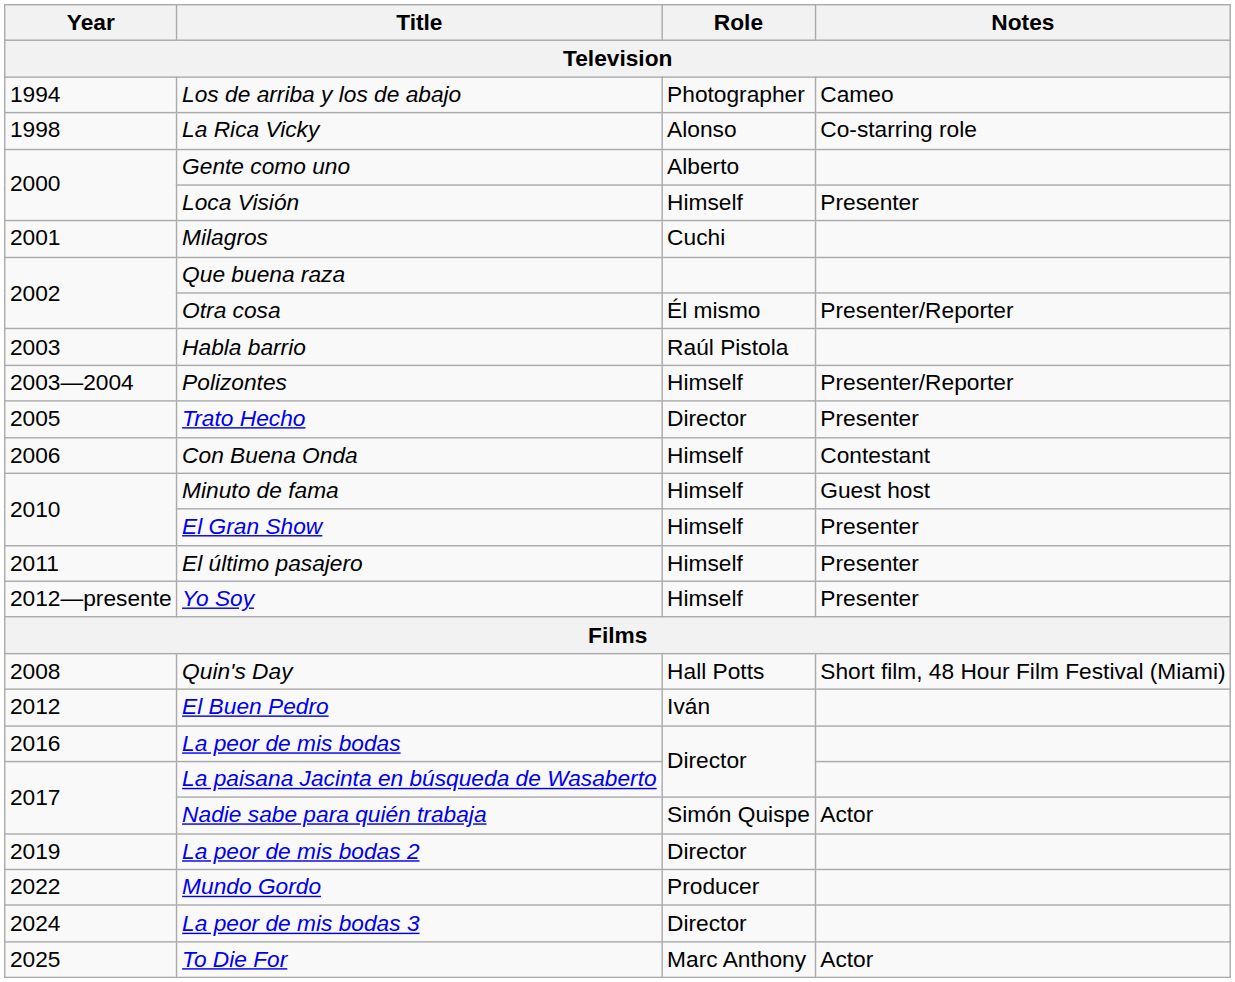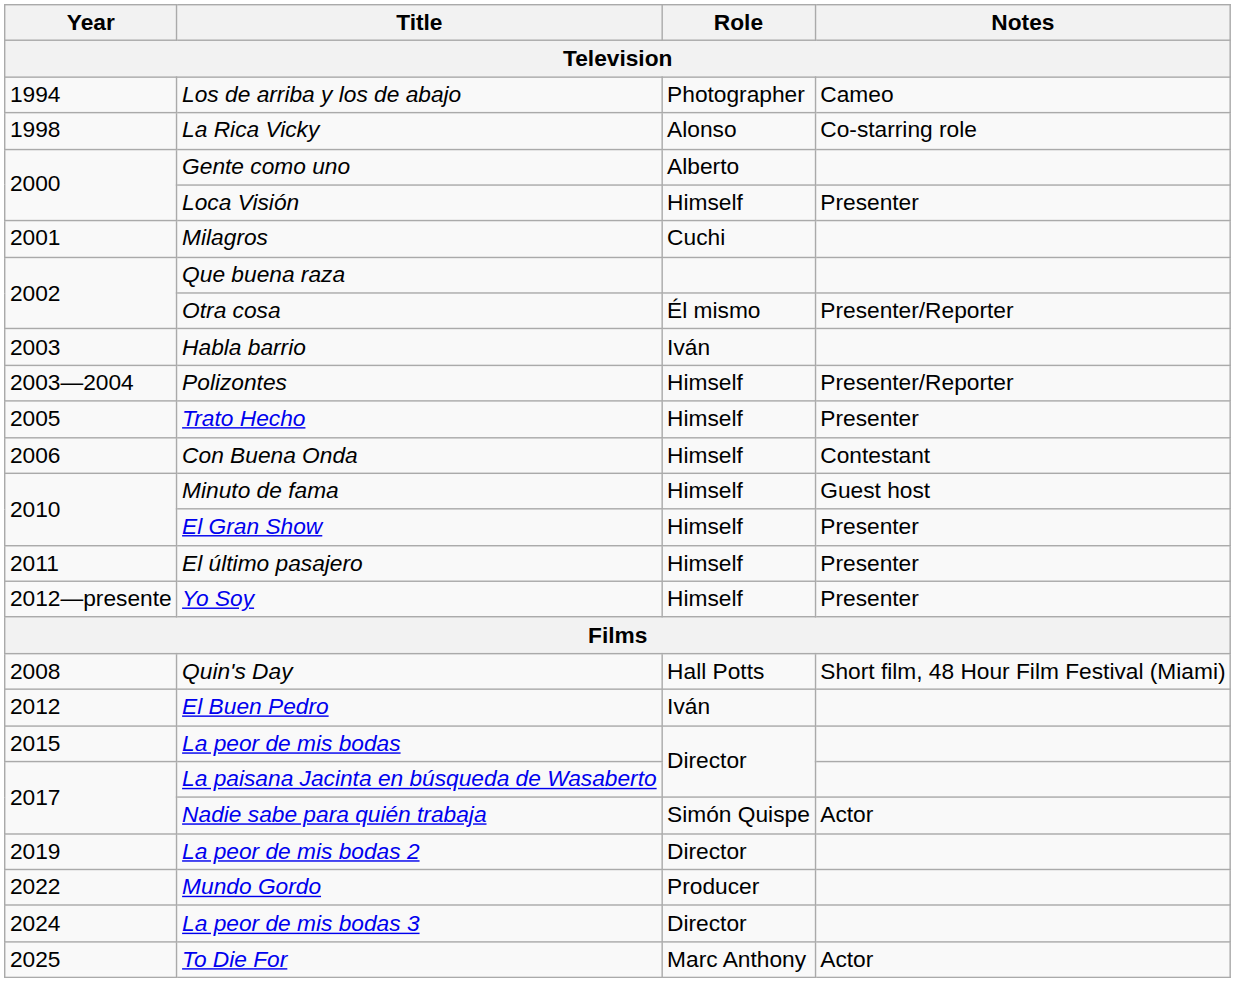 <table class="wikitable">
 <tr>
 <th>Year</th>
 <th>Title</th>
 <th>Role</th>
 <th>Notes</th>
 </tr>
 <tr>
 <th colspan="4" align=center>Television</th>
 </tr>
 <tr>
 <td>1994</td>
 <td><em>Los de arriba y los de abajo</em></td>
 <td>Photographer</td>
 <td>Cameo</td>
 </tr>
 <tr>
 <td>1998</td>
 <td><em>La Rica Vicky</em></td>
 <td>Alonso</td>
 <td>Co-starring role</td>
 </tr>
 <tr>
 <td rowspan=2>2000</td>
 <td><em>Gente como uno</em></td>
 <td>Alberto</td>
 <td></td>
 </tr>
 <tr>
 <td><em>Loca Visión</em></td>
 <td>Himself</td>
 <td>Presenter</td>
 </tr>
 <tr>
 <td>2001</td>
 <td><em>Milagros</em></td>
 <td>Cuchi</td>
 <td></td>
 </tr>
 <tr>
 <td rowspan=2>2002</td>
 <td><em>Que buena raza</em></td>
 <td></td>
 <td></td>
 </tr>
 <tr>
 <td><em>Otra cosa</em></td>
 <td>Él mismo</td>
 <td>Presenter/Reporter</td>
 </tr>
 <tr>
 <td>2003</td>
 <td><em>Habla barrio</em></td>
-<td>Raúl Pistola</td>
+<td>Iván</td>
 <td></td>
 </tr>
 <tr>
 <td>2003—2004</td>
 <td><em>Polizontes</em></td>
 <td>Himself</td>
 <td>Presenter/Reporter</td>
 </tr>
 <tr>
 <td>2005</td>
 <td><em><a href='#'>Trato Hecho</a></em></td>
-<td>Director</td>
+<td>Himself</td>
 <td>Presenter</td>
 </tr>
 <tr>
 <td>2006</td>
 <td><em>Con Buena Onda</em></td>
 <td>Himself</td>
 <td>Contestant</td>
 </tr>
 <tr>
 <td rowspan=2>2010</td>
 <td><em>Minuto de fama</em></td>
 <td>Himself</td>
 <td>Guest host</td>
 </tr>
 <tr>
 <td><em><a href='#'>El Gran Show</a></em></td>
 <td>Himself</td>
 <td>Presenter</td>
 </tr>
 <tr>
 <td>2011</td>
 <td><em>El último pasajero</em></td>
 <td>Himself</td>
 <td>Presenter</td>
 </tr>
 <tr>
 <td>2012—presente</td>
 <td><em><a href='#'>Yo Soy</a></em></td>
 <td>Himself</td>
 <td>Presenter</td>
 </tr>
 <tr>
 <th colspan="4" align=center>Films</th>
 </tr>
 <tr>
 <td>2008</td>
 <td><em>Quin's Day</em></td>
 <td>Hall Potts</td>
 <td>Short film, 48 Hour Film Festival (Miami)</td>
 </tr>
 <tr>
 <td>2012</td>
 <td><em><a href='#'>El Buen Pedro</a></em></td>
 <td>Iván</td>
 <td></td>
 </tr>
 <tr>
-<td>2016</td>
+<td>2015</td>
 <td><em><a href='#'>La peor de mis bodas</a></em></td>
 <td rowspan="2">Director</td>
 <td></td>
 </tr>
 <tr>
 <td rowspan="2">2017</td>
 <td><em><a href='#'>La paisana Jacinta en búsqueda de Wasaberto</a></em></td>
 <td></td>
 </tr>
 <tr>
 <td><em><a href='#'>Nadie sabe para quién trabaja</a></em></td>
 <td>Simón Quispe</td>
 <td>Actor</td>
 </tr>
 <tr>
 <td>2019</td>
 <td><em><a href='#'>La peor de mis bodas 2</a></em></td>
 <td>Director</td>
 <td></td>
 </tr>
 <tr>
 <td>2022</td>
 <td><em><a href='#'>Mundo Gordo</a></em></td>
 <td>Producer</td>
 <td></td>
 </tr>
 <tr>
 <td>2024</td>
 <td><em><a href='#'>La peor de mis bodas 3</a></em></td>
 <td>Director</td>
 <td></td>
 </tr>
 <tr>
 <td>2025</td>
 <td><em><a href='#'>To Die For</a></em></td>
 <td>Marc Anthony</td>
 <td>Actor</td>
 </tr>
 </table>
